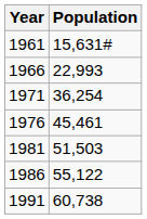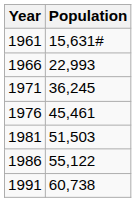 <table class="wikitable">
 <tr>
 <th>Year</th>
 <th>Population</th>
 </tr>
 <tr>
 <td>1961</td>
 <td>15,631#</td>
 </tr>
 <tr>
 <td>1966</td>
 <td>22,993</td>
 </tr>
 <tr>
 <td>1971</td>
-<td>36,254</td>
+<td>36,245</td>
 </tr>
 <tr>
 <td>1976</td>
 <td>45,461</td>
 </tr>
 <tr>
 <td>1981</td>
 <td>51,503</td>
 </tr>
 <tr>
 <td>1986</td>
 <td>55,122</td>
 </tr>
 <tr>
 <td>1991</td>
 <td>60,738</td>
 </tr>
 </table>
